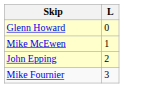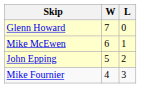 <table class=wikitable>
 <tr>
 <th width=150>Skip</th>
+<th width=20>W</th>
 <th width=20>L</th>
 </tr>
 <tr bgcolor=#ffffcc>
 <td><a href='#'>Glenn Howard</a></td>
+<td>7</td>
 <td>0</td>
 </tr>
 <tr bgcolor=#ffffcc>
 <td><a href='#'>Mike McEwen</a></td>
+<td>6</td>
 <td>1</td>
 </tr>
 <tr bgcolor=#ffffcc>
 <td><a href='#'>John Epping</a></td>
+<td>5</td>
 <td>2</td>
 </tr>
 <tr>
 <td><a href='#'>Mike Fournier</a></td>
+<td>4</td>
 <td>3</td>
 </tr>
 </table>
